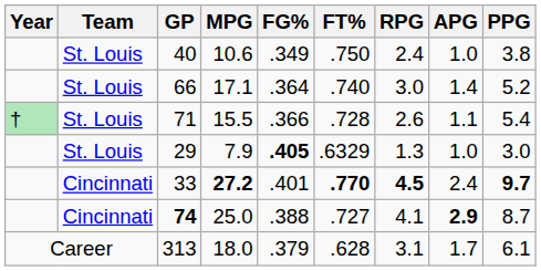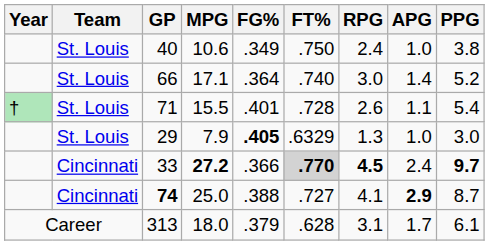 <table class="wikitable sortable" style="font-size:95%; text-align:right;">
 <tr>
 <th>Year</th>
 <th>Team</th>
 <th>GP</th>
 <th>MPG</th>
 <th>FG%</th>
 <th>FT%</th>
 <th>RPG</th>
 <th>APG</th>
 <th>PPG</th>
 </tr>
 <tr>
 <td style="text-align:left;"></td>
 <td style="text-align:left;"><a href='#'>St. Louis</a></td>
 <td>40</td>
 <td>10.6</td>
 <td>.349</td>
 <td>.750</td>
 <td>2.4</td>
 <td>1.0</td>
 <td>3.8</td>
 </tr>
 <tr>
 <td style="text-align:left;"></td>
 <td style="text-align:left;"><a href='#'>St. Louis</a></td>
 <td>66</td>
 <td>17.1</td>
 <td>.364</td>
 <td>.740</td>
 <td>3.0</td>
 <td>1.4</td>
 <td>5.2</td>
 </tr>
 <tr>
 <td style="text-align:left;background:#afe6ba;">†</td>
 <td style="text-align:left;"><a href='#'>St. Louis</a></td>
 <td>71</td>
 <td>15.5</td>
-<td>.366</td>
+<td>.401</td>
 <td>.728</td>
 <td>2.6</td>
 <td>1.1</td>
 <td>5.4</td>
 </tr>
 <tr>
 <td style="text-align:left;"></td>
 <td style="text-align:left;"><a href='#'>St. Louis</a></td>
 <td>29</td>
 <td>7.9</td>
 <td><strong>.405</strong></td>
 <td>.6329</td>
 <td>1.3</td>
 <td>1.0</td>
 <td>3.0</td>
 </tr>
 <tr>
 <td style="text-align:left;"></td>
 <td style="text-align:left;"><a href='#'>Cincinnati</a></td>
 <td>33</td>
 <td><strong>27.2</strong></td>
-<td>.401</td>
-<td><strong>.770</strong></td>
+<td>.366</td>
+<td style="background: lightgrey;"><strong>.770</strong></td>
 <td><strong>4.5</strong></td>
 <td>2.4</td>
 <td><strong>9.7</strong></td>
 </tr>
 <tr>
 <td style="text-align:left;"></td>
 <td style="text-align:left;"><a href='#'>Cincinnati</a></td>
 <td><strong>74</strong></td>
 <td>25.0</td>
 <td>.388</td>
 <td>.727</td>
 <td>4.1</td>
 <td><strong>2.9</strong></td>
 <td>8.7</td>
 </tr>
 <tr class="sortbottom">
 <td style="text-align:center;" colspan="2">Career</td>
 <td>313</td>
 <td>18.0</td>
 <td>.379</td>
 <td>.628</td>
 <td>3.1</td>
 <td>1.7</td>
 <td>6.1</td>
 </tr>
 </table>
